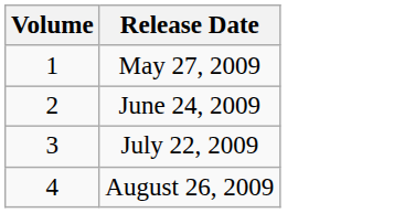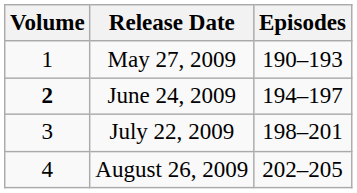 <table class="wikitable" style="text-align:center;">
 <tr>
 <th>Volume</th>
 <th>Release Date</th>
+<th>Episodes</th>
 </tr>
 <tr>
 <td>1</td>
 <td>May 27, 2009</td>
+<td>190–193</td>
 </tr>
 <tr>
-<td>2</td>
+<td><strong>2</strong></td>
 <td>June 24, 2009</td>
+<td>194–197</td>
 </tr>
 <tr>
 <td>3</td>
 <td>July 22, 2009</td>
+<td>198–201</td>
 </tr>
 <tr>
 <td>4</td>
 <td>August 26, 2009</td>
+<td>202–205</td>
 </tr>
 </table>
